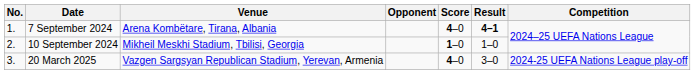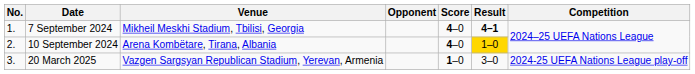 <table class="wikitable">
 <tr>
 <th>No.</th>
 <th>Date</th>
 <th>Venue</th>
 <th>Opponent</th>
 <th>Score</th>
 <th>Result</th>
 <th>Competition</th>
 </tr>
 <tr>
 <td>1.</td>
 <td>7 September 2024</td>
-<td><a href='#'>Arena Kombëtare</a>, <a href='#'>Tirana</a>, <a href='#'>Albania</a></td>
+<td><a href='#'>Mikheil Meskhi Stadium</a>, <a href='#'>Tbilisi</a>, <a href='#'>Georgia</a></td>
 <td></td>
 <td align=center><strong>4</strong>–0</td>
 <td align=center><strong>4–1</strong></td>
 <td rowspan="2"><a href='#'>2024–25 UEFA Nations League</a></td>
 </tr>
 <tr>
 <td>2.</td>
 <td>10 September 2024</td>
-<td><a href='#'>Mikheil Meskhi Stadium</a>, <a href='#'>Tbilisi</a>, <a href='#'>Georgia</a></td>
+<td><a href='#'>Arena Kombëtare</a>, <a href='#'>Tirana</a>, <a href='#'>Albania</a></td>
 <td></td>
-<td align=center><strong>1</strong>–0</td>
-<td align=center>1–0</td>
+<td align=center><strong>4</strong>–0</td>
+<td align=center style="background: gold;">1–0</td>
 </tr>
 <tr>
 <td>3.</td>
 <td>20 March 2025</td>
 <td><a href='#'>Vazgen Sargsyan Republican Stadium</a>, <a href='#'>Yerevan</a>, Armenia</td>
 <td></td>
-<td align=center><strong>4</strong>–0</td>
+<td align=center><strong>1</strong>–0</td>
 <td align=center>3–0</td>
 <td><a href='#'>2024-25 UEFA Nations League play-off</a></td>
 </tr>
 </table>
